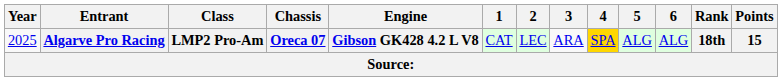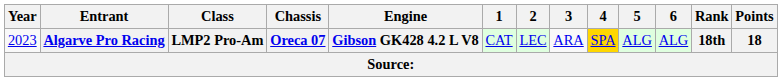 <table class="wikitable" style="text-align:center; font-size:90%">
 <tr>
 <th>Year</th>
 <th>Entrant</th>
 <th>Class</th>
 <th>Chassis</th>
 <th>Engine</th>
 <th>1</th>
 <th>2</th>
 <th>3</th>
 <th>4</th>
 <th>5</th>
 <th>6</th>
 <th>Rank</th>
 <th>Points</th>
 </tr>
 <tr>
-<td><a href='#'>2025</a></td>
+<td><a href='#'>2023</a></td>
 <th><a href='#'>Algarve Pro Racing</a></th>
 <th>LMP2 Pro-Am</th>
 <th><a href='#'>Oreca 07</a></th>
 <th><a href='#'>Gibson</a> GK428 4.2 L V8</th>
 <td style="background:#DFFFDF;"><a href='#'>CAT</a><br></td>
 <td style="background:#DFFFDF;"><a href='#'>LEC</a><br></td>
 <td><a href='#'>ARA</a></td>
 <td style="background: gold;"><a href='#'>SPA</a></td>
 <td style="background:#DFFFDF;"><a href='#'>ALG</a><br></td>
 <td style="background:#DFFFDF;"><a href='#'>ALG</a><br></td>
 <th>18th</th>
-<th>15</th>
+<th>18</th>
 </tr>
 <tr>
 <th colspan="13">Source:</th>
 </tr>
 </table>
